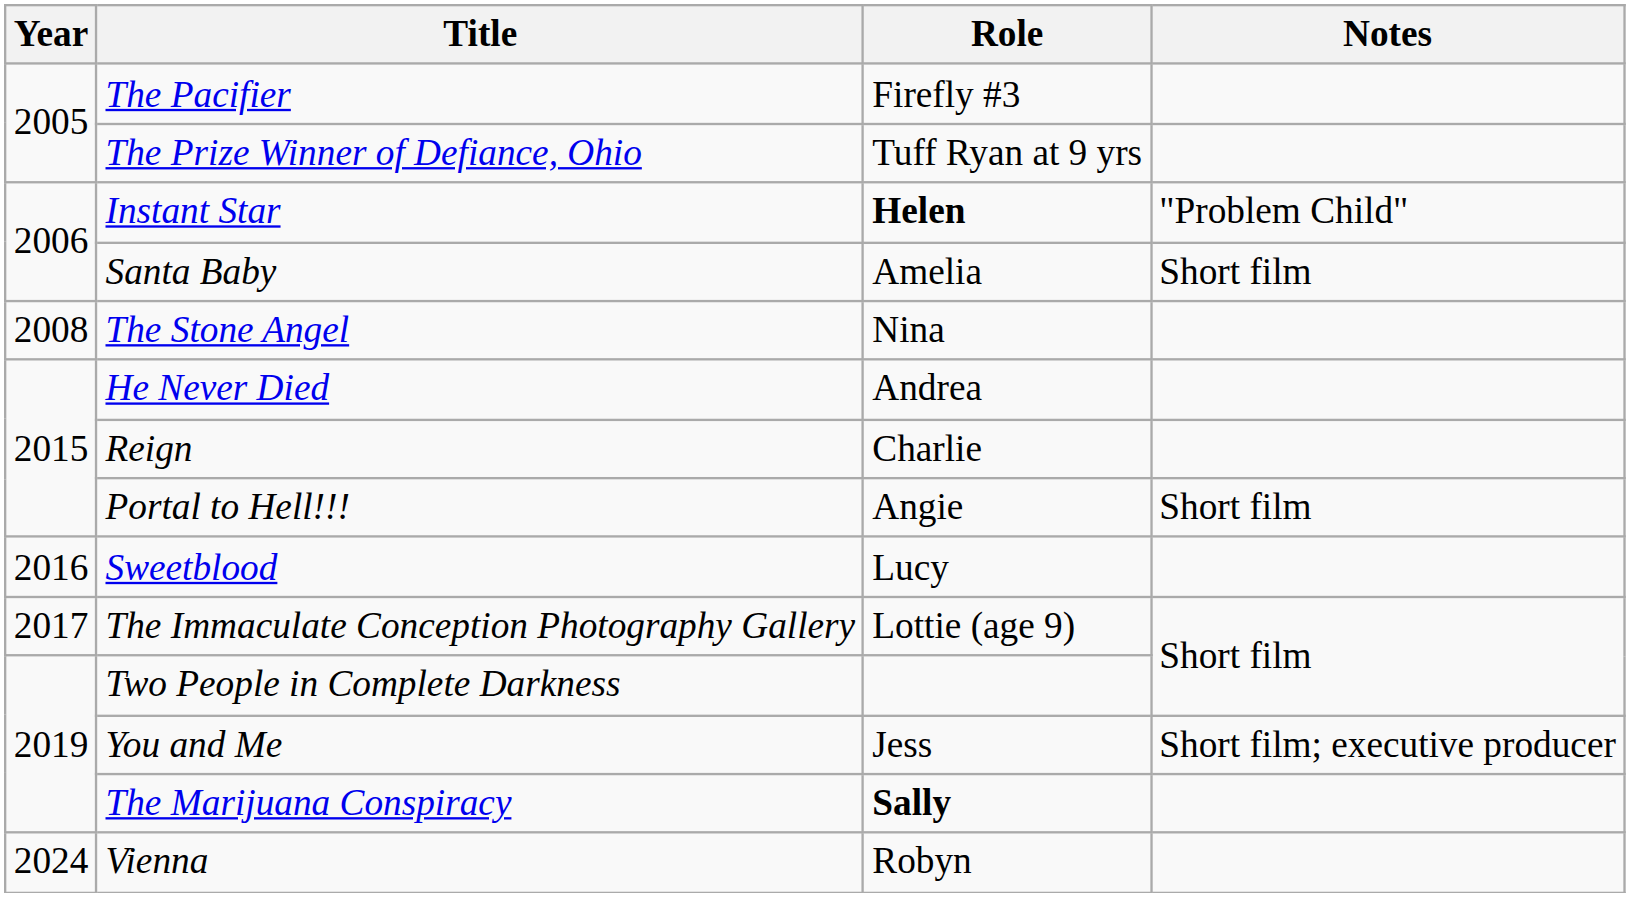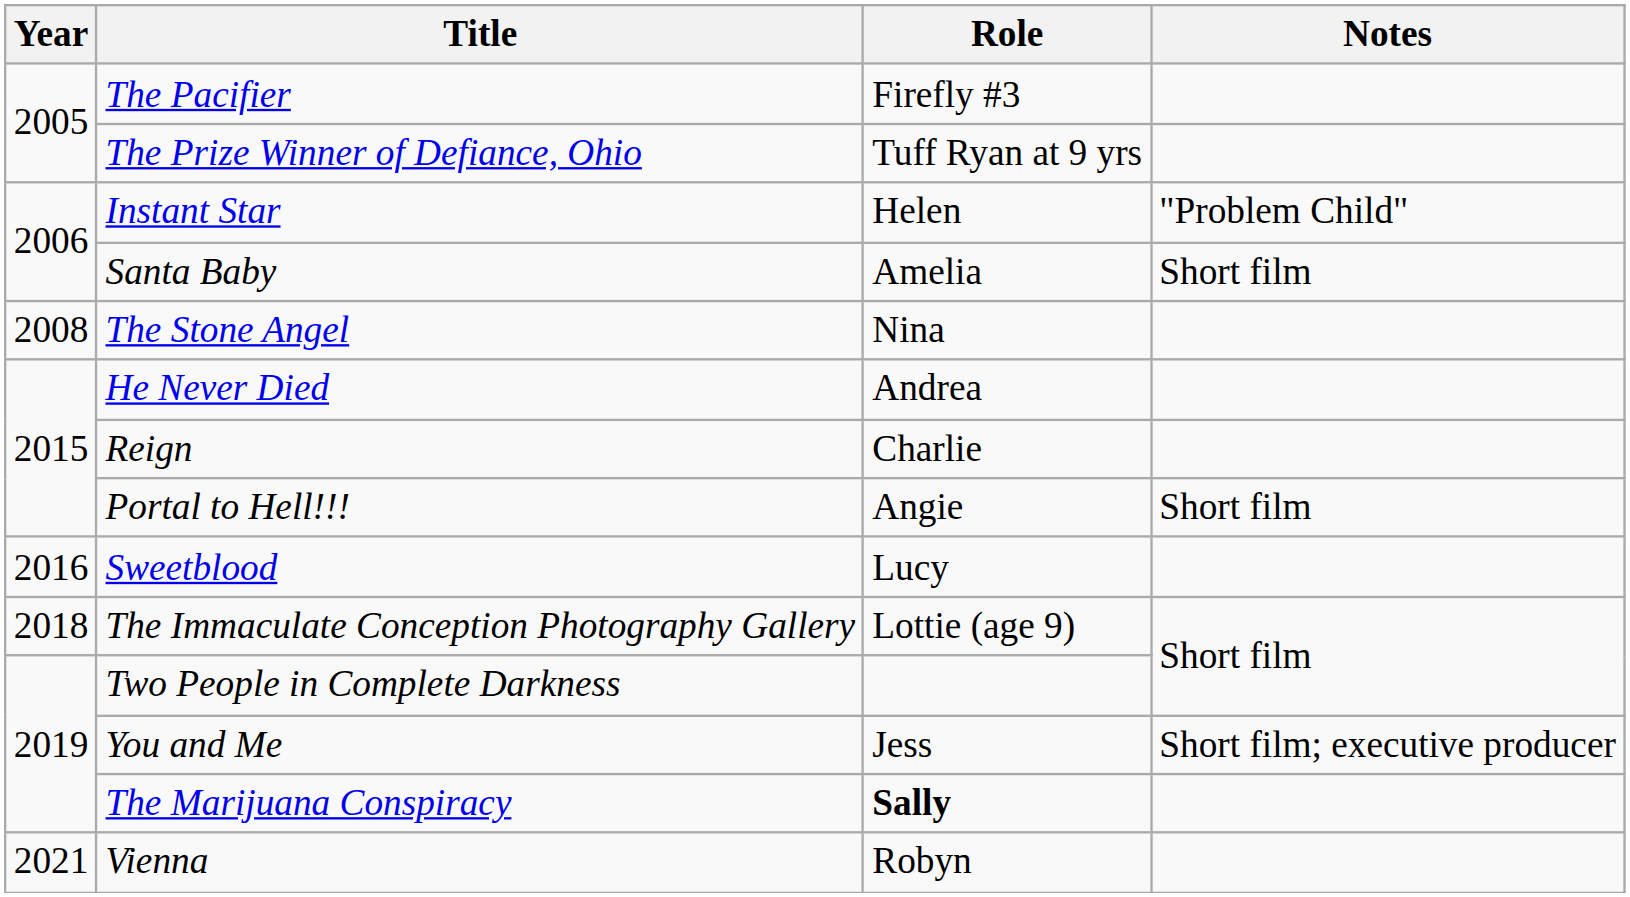 <table class="wikitable sortable">
 <tr>
 <th>Year</th>
 <th>Title</th>
 <th>Role</th>
 <th class="unsortable">Notes</th>
 </tr>
 <tr>
 <td rowspan="2">2005</td>
 <td data-sort-value="Pacifier, The"><em><a href='#'>The Pacifier</a></em></td>
 <td>Firefly #3</td>
 <td></td>
 </tr>
 <tr>
 <td data-sort-value="Prize Winner of Defiance, Ohio, The"><em><a href='#'>The Prize Winner of Defiance, Ohio</a></em></td>
 <td>Tuff Ryan at 9 yrs</td>
 <td></td>
 </tr>
 <tr>
 <td rowspan="2">2006</td>
 <td><em><a href='#'>Instant Star</a></em></td>
-<td><strong>Helen</strong></td>
+<td>Helen</td>
 <td>"Problem Child"</td>
 </tr>
 <tr>
 <td><em>Santa Baby</em></td>
 <td>Amelia</td>
 <td>Short film</td>
 </tr>
 <tr>
 <td>2008</td>
 <td data-sort-value="Stone Angel, The"><em><a href='#'>The Stone Angel</a></em></td>
 <td>Nina</td>
 <td></td>
 </tr>
 <tr>
 <td rowspan="3">2015</td>
 <td><em><a href='#'>He Never Died</a></em></td>
 <td>Andrea</td>
 <td></td>
 </tr>
 <tr>
 <td><em>Reign</em></td>
 <td>Charlie</td>
 <td></td>
 </tr>
 <tr>
 <td><em>Portal to Hell!!!</em></td>
 <td>Angie</td>
 <td>Short film</td>
 </tr>
 <tr>
 <td>2016</td>
 <td><em><a href='#'>Sweetblood</a></em></td>
 <td>Lucy</td>
 <td></td>
 </tr>
 <tr>
-<td>2017</td>
+<td>2018</td>
 <td data-sort-value="Immaculate Conception Photography Gallery, The"><em>The Immaculate Conception Photography Gallery</em></td>
 <td>Lottie (age 9)</td>
 <td rowspan="2">Short film</td>
 </tr>
 <tr>
 <td rowspan="3">2019</td>
 <td><em>Two People in Complete Darkness</em></td>
 <td></td>
 </tr>
 <tr>
 <td><em>You and Me</em></td>
 <td>Jess</td>
 <td>Short film; executive producer</td>
 </tr>
 <tr>
 <td data-sort-value="Marijuana Conspiracy, The"><em><a href='#'>The Marijuana Conspiracy</a></em></td>
 <td><strong>Sally</strong></td>
 <td></td>
 </tr>
 <tr>
-<td>2024</td>
+<td>2021</td>
 <td><em>Vienna</em></td>
 <td>Robyn</td>
 <td></td>
 </tr>
 </table>
